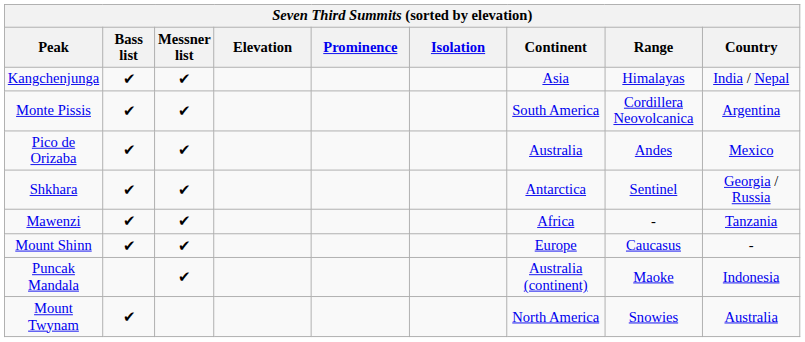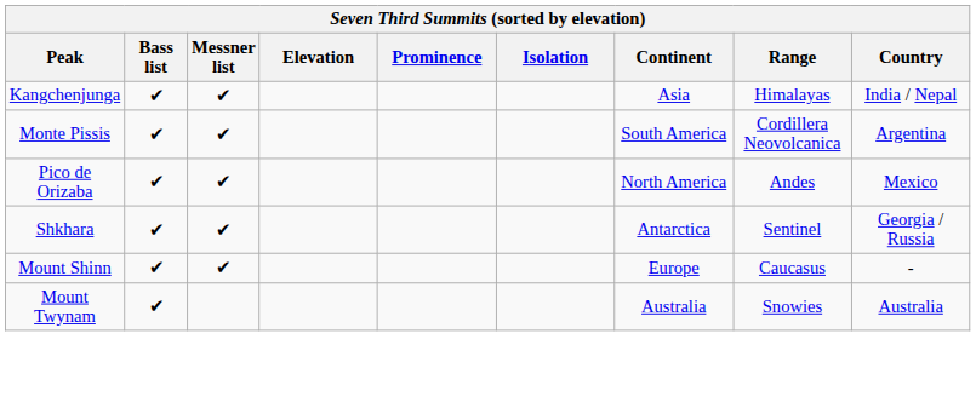 <table class="wikitable sortable">
 <tr>
 <th colspan="9"><em>Seven Third Summits</em> (sorted by elevation)</th>
 </tr>
 <tr>
 <th width= 100>Peak</th>
 <th width= 50>Bass list</th>
 <th width= 50>Messner list</th>
 <th width= 100>Elevation</th>
 <th width= 100><a href='#'>Prominence</a></th>
 <th width= 100><a href='#'>Isolation</a></th>
 <th width= 100>Continent</th>
 <th width= 100>Range</th>
 <th width= 100>Country</th>
 </tr>
 <tr align=center>
 <td><a href='#'>Kangchenjunga</a></td>
 <td align=center>✔</td>
 <td align=center>✔</td>
 <td align=center></td>
 <td align=center></td>
 <td align=center></td>
 <td><a href='#'>Asia</a></td>
 <td><a href='#'>Himalayas</a></td>
 <td><a href='#'>India</a> / <a href='#'>Nepal</a></td>
 </tr>
 <tr align=center>
 <td><a href='#'>Monte Pissis</a></td>
 <td align=center>✔</td>
 <td align=center>✔</td>
 <td align=center></td>
 <td align=center></td>
 <td align=center></td>
 <td><a href='#'>South America</a></td>
 <td><a href='#'>Cordillera Neovolcanica</a></td>
 <td><a href='#'>Argentina</a></td>
 </tr>
 <tr align=center>
 <td><a href='#'>Pico de Orizaba</a></td>
 <td align=center>✔</td>
 <td align=center>✔</td>
 <td align=center></td>
 <td align=center></td>
 <td align=center></td>
-<td><a href='#'>Australia</a></td>
+<td><a href='#'>North America</a></td>
 <td><a href='#'>Andes</a></td>
 <td><a href='#'>Mexico</a></td>
 </tr>
 <tr align=center>
 <td><a href='#'>Shkhara</a></td>
 <td align=center>✔</td>
 <td align=center>✔</td>
 <td align=center></td>
 <td align=center></td>
 <td align=center></td>
 <td><a href='#'>Antarctica</a></td>
 <td><a href='#'>Sentinel</a></td>
 <td><a href='#'>Georgia</a> / <a href='#'>Russia</a></td>
 </tr>
 <tr align=center>
-<td><a href='#'>Mawenzi</a></td>
-<td align=center>✔</td>
-<td align=center>✔</td>
-<td align=center></td>
-<td align=center></td>
-<td align=center></td>
-<td><a href='#'>Africa</a></td>
-<td>-</td>
-<td><a href='#'>Tanzania</a></td>
-</tr>
-<tr align=center>
 <td><a href='#'>Mount Shinn</a></td>
 <td align=center>✔</td>
 <td align=center>✔</td>
 <td align=center></td>
 <td align=center></td>
 <td align=center></td>
 <td><a href='#'>Europe</a></td>
 <td><a href='#'>Caucasus</a></td>
 <td>-</td>
 </tr>
 <tr align=center>
-<td><a href='#'>Puncak Mandala</a></td>
-<td align=center></td>
-<td align=center>✔</td>
-<td align=center></td>
-<td align=center></td>
-<td align=center></td>
-<td><a href='#'>Australia (continent)</a></td>
-<td><a href='#'>Maoke</a></td>
-<td><a href='#'>Indonesia</a></td>
-</tr>
-<tr align=center>
 <td><a href='#'>Mount Twynam</a></td>
 <td align=center>✔</td>
 <td align=center></td>
 <td align=center></td>
 <td align=center></td>
 <td align=center></td>
-<td><a href='#'>North America</a></td>
+<td><a href='#'>Australia</a></td>
 <td><a href='#'>Snowies</a></td>
 <td><a href='#'>Australia</a></td>
 </tr>
 </table>
